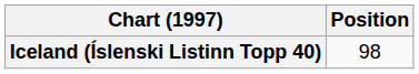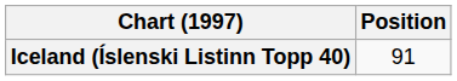 <table class="wikitable plainrowheaders" style="text-align:center">
 <tr>
 <th scope="col">Chart (1997)</th>
 <th scope="col">Position</th>
 </tr>
 <tr>
 <th scope="row">Iceland (Íslenski Listinn Topp 40)</th>
-<td>98</td>
+<td>91</td>
 </tr>
 </table>
